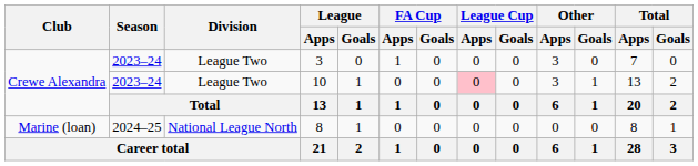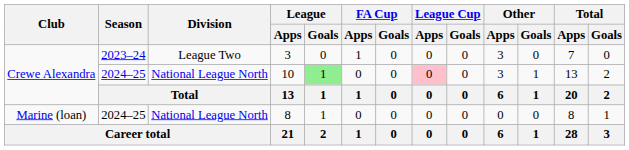 <table class="wikitable" style="text-align:center;">
 <tr>
 <th rowspan="2">Club</th>
 <th rowspan="2">Season</th>
 <th rowspan="2">Division</th>
 <th colspan="2">League</th>
 <th colspan="2"><a href='#'>FA Cup</a></th>
 <th colspan="2"><a href='#'>League Cup</a></th>
 <th colspan="2">Other</th>
 <th colspan="2">Total</th>
 </tr>
 <tr>
 <th>Apps</th>
 <th>Goals</th>
 <th>Apps</th>
 <th>Goals</th>
 <th>Apps</th>
 <th>Goals</th>
 <th>Apps</th>
 <th>Goals</th>
 <th>Apps</th>
 <th>Goals</th>
 </tr>
 <tr>
 <td rowspan="3"><a href='#'>Crewe Alexandra</a></td>
 <td><a href='#'>2023–24</a></td>
 <td>League Two</td>
 <td>3</td>
 <td>0</td>
 <td>1</td>
 <td>0</td>
 <td>0</td>
 <td>0</td>
 <td>3</td>
 <td>0</td>
 <td>7</td>
 <td>0</td>
 </tr>
 <tr>
-<td><a href='#'>2023–24</a></td>
-<td>League Two</td>
+<td><a href='#'>2024–25</a></td>
+<td><a href='#'>National League North</a></td>
 <td>10</td>
-<td>1</td>
+<td style="background: lightgreen;">1</td>
 <td>0</td>
 <td>0</td>
 <td style="background: pink;">0</td>
 <td>0</td>
 <td>3</td>
 <td>1</td>
 <td>13</td>
 <td>2</td>
 </tr>
 <tr>
 <th colspan="2">Total</th>
 <th>13</th>
 <th>1</th>
 <th>1</th>
 <th>0</th>
 <th>0</th>
 <th>0</th>
 <th>6</th>
 <th>1</th>
 <th>20</th>
 <th>2</th>
 </tr>
 <tr>
 <td><a href='#'>Marine</a> (loan)</td>
 <td>2024–25</td>
 <td><a href='#'>National League North</a></td>
 <td>8</td>
 <td>1</td>
 <td>0</td>
 <td>0</td>
 <td>0</td>
 <td>0</td>
 <td>0</td>
 <td>0</td>
 <td>8</td>
 <td>1</td>
 </tr>
 <tr>
 <th colspan="3">Career total</th>
 <th>21</th>
 <th>2</th>
 <th>1</th>
 <th>0</th>
 <th>0</th>
 <th>0</th>
 <th>6</th>
 <th>1</th>
 <th>28</th>
 <th>3</th>
 </tr>
 </table>
